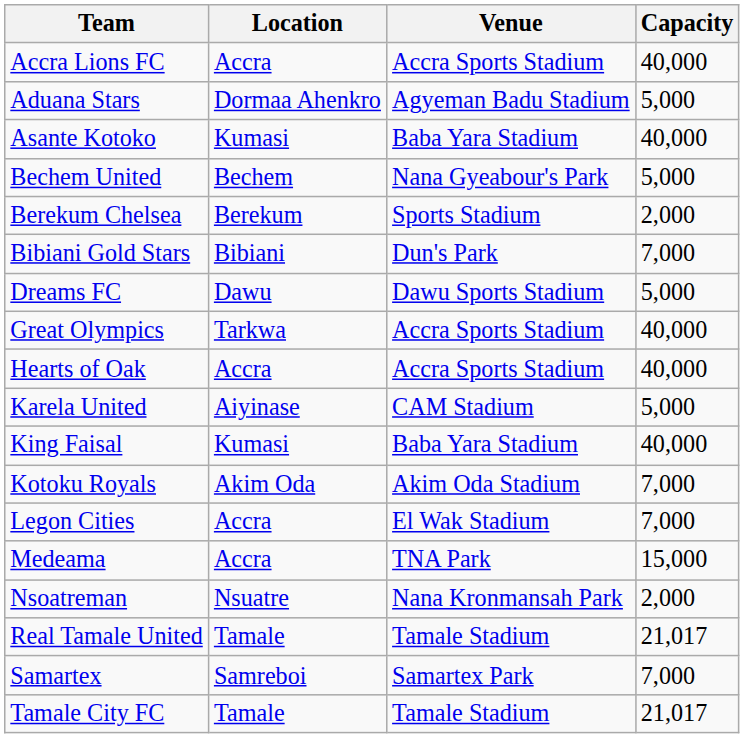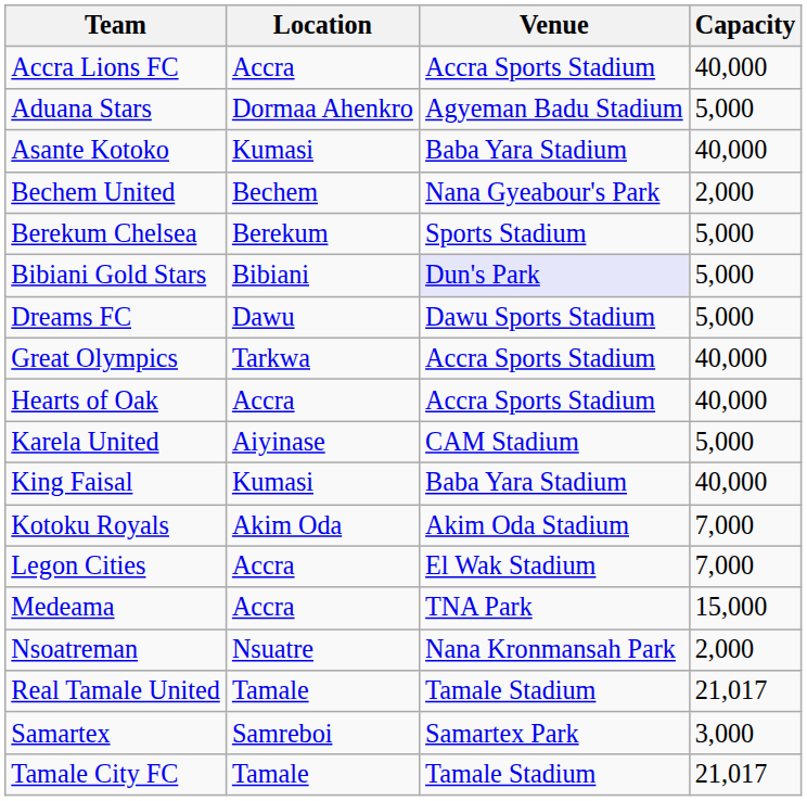 <table class="wikitable sortable">
 <tr>
 <th>Team</th>
 <th>Location</th>
 <th>Venue</th>
 <th>Capacity</th>
 </tr>
 <tr>
 <td><a href='#'>Accra Lions FC</a></td>
 <td><a href='#'>Accra</a></td>
 <td><a href='#'>Accra Sports Stadium</a></td>
 <td>40,000</td>
 </tr>
 <tr>
 <td><a href='#'>Aduana Stars</a></td>
 <td><a href='#'>Dormaa Ahenkro</a></td>
 <td><a href='#'>Agyeman Badu Stadium</a></td>
 <td>5,000</td>
 </tr>
 <tr>
 <td><a href='#'>Asante Kotoko</a></td>
 <td><a href='#'>Kumasi</a></td>
 <td><a href='#'>Baba Yara Stadium</a></td>
 <td>40,000</td>
 </tr>
 <tr>
 <td><a href='#'>Bechem United</a></td>
 <td><a href='#'>Bechem</a></td>
 <td><a href='#'>Nana Gyeabour's Park</a></td>
-<td>5,000</td>
+<td>2,000</td>
 </tr>
 <tr>
 <td><a href='#'>Berekum Chelsea</a></td>
 <td><a href='#'>Berekum</a></td>
 <td><a href='#'>Sports Stadium</a></td>
-<td>2,000</td>
+<td>5,000</td>
 </tr>
 <tr>
 <td><a href='#'>Bibiani Gold Stars</a></td>
 <td><a href='#'>Bibiani</a></td>
-<td><a href='#'>Dun's Park</a></td>
-<td>7,000</td>
+<td style="background: lavender;"><a href='#'>Dun's Park</a></td>
+<td>5,000</td>
 </tr>
 <tr>
 <td><a href='#'>Dreams FC</a></td>
 <td><a href='#'>Dawu</a></td>
 <td><a href='#'>Dawu Sports Stadium</a></td>
 <td>5,000</td>
 </tr>
 <tr>
 <td><a href='#'>Great Olympics</a></td>
 <td><a href='#'>Tarkwa</a></td>
 <td><a href='#'>Accra Sports Stadium</a></td>
 <td>40,000</td>
 </tr>
 <tr>
 <td><a href='#'>Hearts of Oak</a></td>
 <td><a href='#'>Accra</a></td>
 <td><a href='#'>Accra Sports Stadium</a></td>
 <td>40,000</td>
 </tr>
 <tr>
 <td><a href='#'>Karela United</a></td>
 <td><a href='#'>Aiyinase</a></td>
 <td><a href='#'>CAM Stadium</a></td>
 <td>5,000</td>
 </tr>
 <tr>
 <td><a href='#'>King Faisal</a></td>
 <td><a href='#'>Kumasi</a></td>
 <td><a href='#'>Baba Yara Stadium</a></td>
 <td>40,000</td>
 </tr>
 <tr>
 <td><a href='#'>Kotoku Royals</a></td>
 <td><a href='#'>Akim Oda</a></td>
 <td><a href='#'>Akim Oda Stadium</a></td>
 <td>7,000</td>
 </tr>
 <tr>
 <td><a href='#'>Legon Cities</a></td>
 <td><a href='#'>Accra</a></td>
 <td><a href='#'>El Wak Stadium</a></td>
 <td>7,000</td>
 </tr>
 <tr>
 <td><a href='#'>Medeama</a></td>
 <td><a href='#'>Accra</a></td>
 <td><a href='#'>TNA Park</a></td>
 <td>15,000</td>
 </tr>
 <tr>
 <td><a href='#'>Nsoatreman</a></td>
 <td><a href='#'>Nsuatre</a></td>
 <td><a href='#'>Nana Kronmansah Park</a></td>
 <td>2,000</td>
 </tr>
 <tr>
 <td><a href='#'>Real Tamale United</a></td>
 <td><a href='#'>Tamale</a></td>
 <td><a href='#'>Tamale Stadium</a></td>
 <td>21,017</td>
 </tr>
 <tr>
 <td><a href='#'>Samartex</a></td>
 <td><a href='#'>Samreboi</a></td>
 <td><a href='#'>Samartex Park</a></td>
-<td>7,000</td>
+<td>3,000</td>
 </tr>
 <tr>
 <td><a href='#'>Tamale City FC</a></td>
 <td><a href='#'>Tamale</a></td>
 <td><a href='#'>Tamale Stadium</a></td>
 <td>21,017</td>
 </tr>
 </table>
